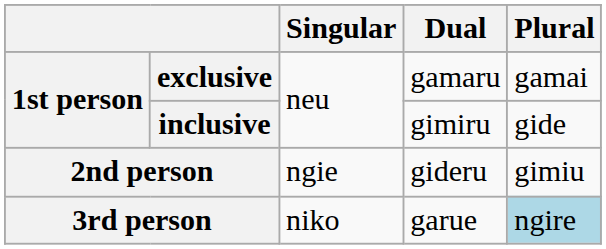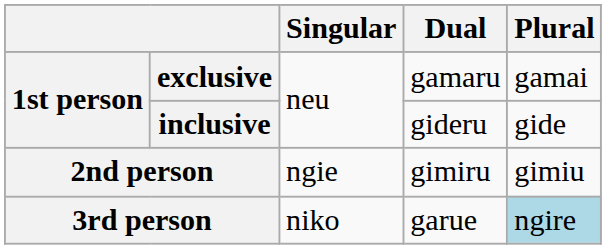 <table class="wikitable">
 <tr>
 <th colspan="2"></th>
 <th>Singular</th>
 <th>Dual</th>
 <th>Plural</th>
 </tr>
 <tr>
 <th rowspan="2">1st person</th>
 <th>exclusive</th>
 <td rowspan="2">neu</td>
 <td>gamaru</td>
 <td>gamai</td>
 </tr>
 <tr>
 <th>inclusive</th>
-<td>gimiru</td>
+<td>gideru</td>
 <td>gide</td>
 </tr>
 <tr>
 <th colspan="2">2nd person</th>
 <td>ngie</td>
-<td>gideru</td>
+<td>gimiru</td>
 <td>gimiu</td>
 </tr>
 <tr>
 <th colspan="2">3rd person</th>
 <td>niko</td>
 <td>garue</td>
 <td style="background: lightblue;">ngire</td>
 </tr>
 </table>
